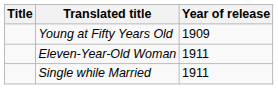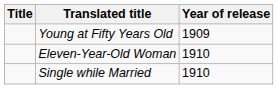 <table class="wikitable">
 <tr>
 <th>Title</th>
 <th>Translated title</th>
 <th>Year of release</th>
 </tr>
 <tr>
 <td><em></em></td>
 <td><em>Young at Fifty Years Old</em></td>
 <td>1909</td>
 </tr>
 <tr>
 <td><em></em></td>
 <td><em>Eleven-Year-Old Woman</em></td>
-<td>1911</td>
+<td>1910</td>
 </tr>
 <tr>
 <td><em></em></td>
 <td><em>Single while Married</em></td>
-<td>1911</td>
+<td>1910</td>
 </tr>
 </table>
